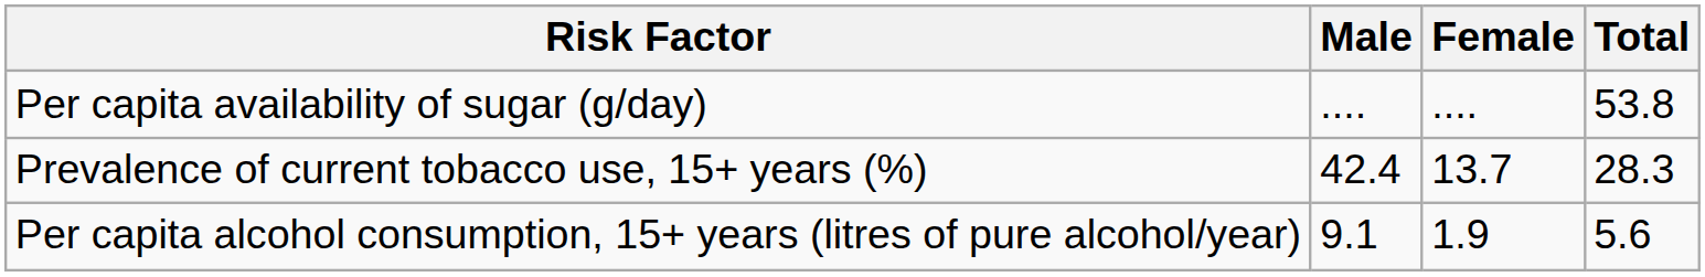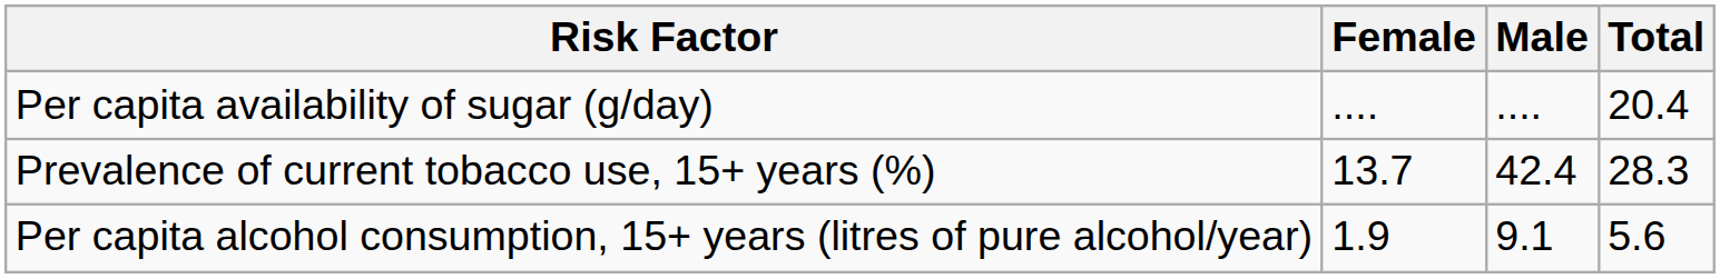 <table class="wikitable">
 <tr>
 <th>Risk Factor</th>
+<th>Female</th>
 <th>Male</th>
-<th>Female</th>
 <th>Total</th>
 </tr>
 <tr>
 <td>Per capita availability of sugar (g/day)</td>
 <td>....</td>
 <td>....</td>
-<td>53.8</td>
+<td>20.4</td>
 </tr>
 <tr>
 <td>Prevalence of current tobacco use, 15+ years (%)</td>
+<td>13.7</td>
 <td>42.4</td>
-<td>13.7</td>
 <td>28.3</td>
 </tr>
 <tr>
 <td>Per capita alcohol consumption, 15+ years (litres of pure alcohol/year)</td>
+<td>1.9</td>
 <td>9.1</td>
-<td>1.9</td>
 <td>5.6</td>
 </tr>
 </table>
